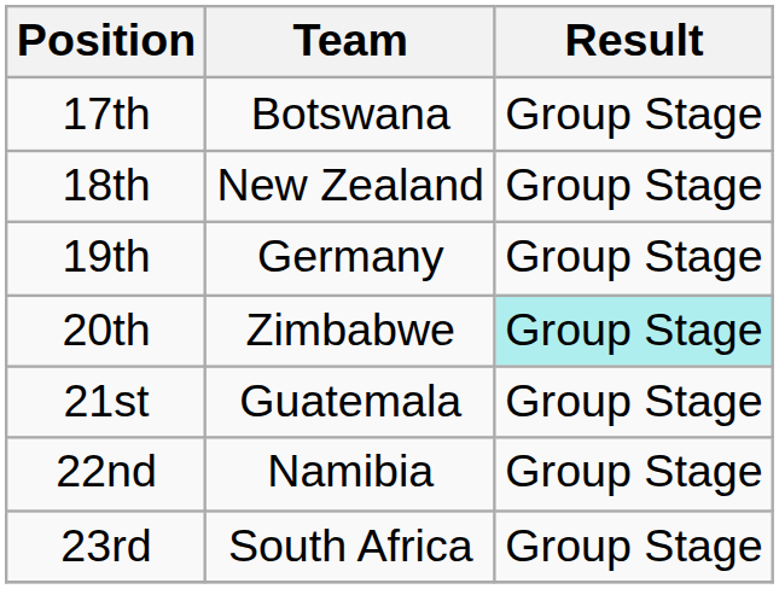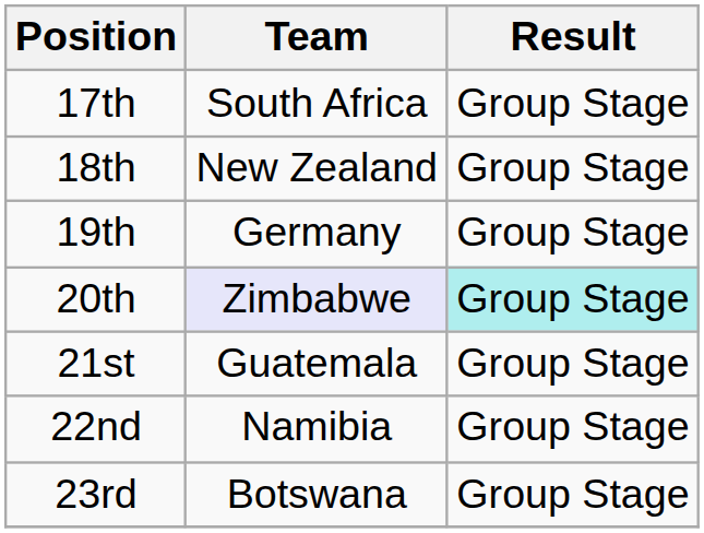 <table class="wikitable" style="text-align: center;">
 <tr>
 <th>Position</th>
 <th>Team</th>
 <th>Result</th>
 </tr>
 <tr>
 <td>17th</td>
-<td>Botswana</td>
+<td> South Africa</td>
 <td>Group Stage</td>
 </tr>
 <tr>
 <td>18th</td>
 <td> New Zealand</td>
 <td>Group Stage</td>
 </tr>
 <tr>
 <td>19th</td>
 <td> Germany</td>
 <td>Group Stage</td>
 </tr>
 <tr>
 <td>20th</td>
-<td> Zimbabwe</td>
+<td style="background: lavender;"> Zimbabwe</td>
 <td style="background: paleturquoise;">Group Stage</td>
 </tr>
 <tr>
 <td>21st</td>
 <td> Guatemala</td>
 <td>Group Stage</td>
 </tr>
 <tr>
 <td>22nd</td>
 <td>Namibia</td>
 <td>Group Stage</td>
 </tr>
 <tr>
 <td>23rd</td>
-<td> South Africa</td>
+<td>Botswana</td>
 <td>Group Stage</td>
 </tr>
 <tr>
 </tr>
 </table>
